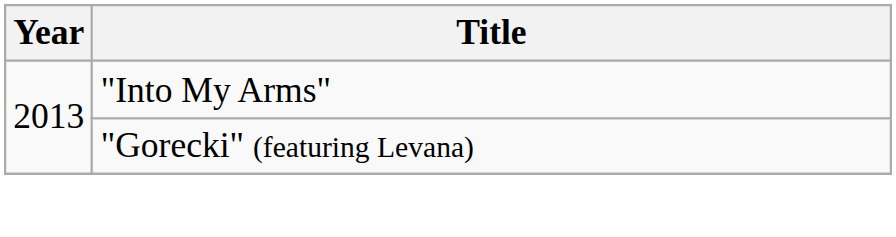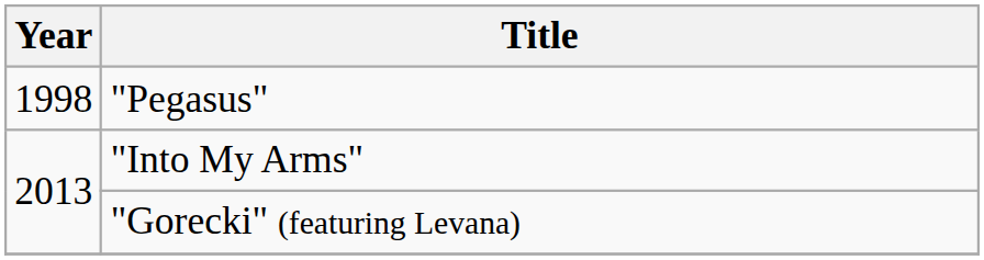 <table class="wikitable" style="text-align:center;">
 <tr>
 <th style="width:2em;">Year</th>
 <th style="width:22em;">Title</th>
+</tr>
+<tr>
+<td>1998</td>
+<td style="text-align:left;">"Pegasus"</td>
 </tr>
 <tr>
 <td rowspan="2">2013</td>
 <td style="text-align:left;">"Into My Arms"</td>
 </tr>
 <tr>
 <td style="text-align:left;">"Gorecki" <small>(featuring Levana)</small></td>
 </tr>
 <tr>
 </tr>
 </table>
